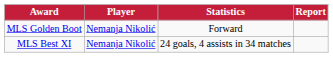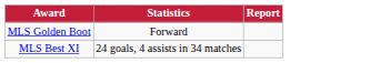 <table class=wikitable>
 <tr>
 <th style="background:#C41E3A; color:white; text-align:center;">Award</th>
-<th style="background:#C41E3A; color:white; text-align:center;">Player</th>
 <th style="background:#C41E3A; color:white; text-align:center;">Statistics</th>
 <th style="background:#C41E3A; color:white; text-align:center;">Report</th>
 </tr>
 <tr>
 <td style="text-align:center;"><a href='#'>MLS Golden Boot</a></td>
-<td> <a href='#'>Nemanja Nikolić</a></td>
 <td style="text-align:center;">Forward</td>
 <td style="text-align:center;"></td>
 </tr>
 <tr>
 <td style="text-align:center;"><a href='#'>MLS Best XI</a></td>
-<td> <a href='#'>Nemanja Nikolić</a></td>
 <td style="text-align:center;">24 goals, 4 assists in 34 matches</td>
 <td style="text-align:center;"></td>
 </tr>
 </table>
